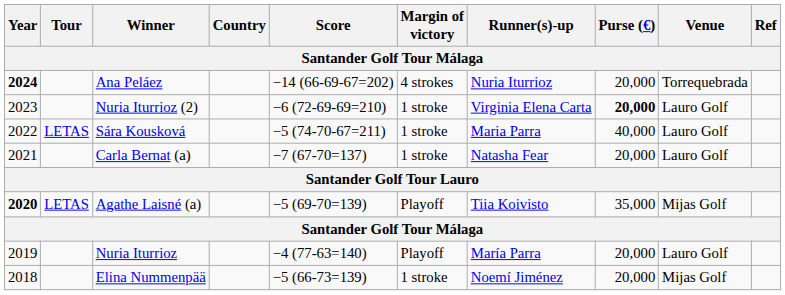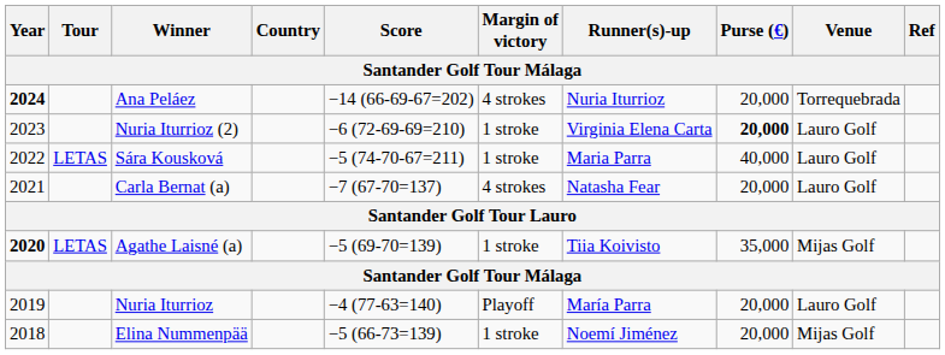 <table class=wikitable style="font-size:95%">
 <tr>
 <th>Year</th>
 <th>Tour</th>
 <th>Winner</th>
 <th>Country</th>
 <th>Score</th>
 <th>Margin of<br>victory</th>
 <th>Runner(s)-up</th>
 <th>Purse (<a href='#'>€</a>)</th>
 <th>Venue</th>
 <th>Ref</th>
 </tr>
 <tr>
 <th colspan=10 align=center>Santander Golf Tour Málaga</th>
 </tr>
 <tr>
 <td align=center><strong>2024</strong></td>
 <td></td>
 <td><a href='#'>Ana Peláez</a></td>
 <td></td>
 <td>−14 (66-69-67=202)</td>
 <td>4 strokes</td>
 <td> <a href='#'>Nuria Iturrioz</a></td>
 <td align=right>20,000</td>
 <td>Torrequebrada</td>
 <td> </td>
 </tr>
 <tr>
 <td align=center>2023</td>
 <td></td>
 <td><a href='#'>Nuria Iturrioz</a> (2)</td>
 <td></td>
 <td>−6 (72-69-69=210)</td>
 <td>1 stroke</td>
 <td> <a href='#'>Virginia Elena Carta</a></td>
 <td align=right><strong>20,000</strong></td>
 <td>Lauro Golf</td>
 <td> </td>
 </tr>
 <tr>
 <td align=center>2022</td>
 <td><a href='#'>LETAS</a></td>
 <td><a href='#'>Sára Kousková</a></td>
 <td></td>
 <td>−5 (74-70-67=211)</td>
 <td>1 stroke</td>
 <td> <a href='#'>Maria Parra</a></td>
 <td align=right>40,000</td>
 <td>Lauro Golf</td>
 <td></td>
 </tr>
 <tr>
 <td align=center>2021</td>
 <td></td>
 <td><a href='#'>Carla Bernat</a> (a)</td>
 <td></td>
 <td>−7 (67-70=137)</td>
-<td>1 stroke</td>
+<td>4 strokes</td>
 <td> <a href='#'>Natasha Fear</a></td>
 <td align=right>20,000</td>
 <td>Lauro Golf</td>
 <td></td>
 </tr>
 <tr>
 <th colspan=10 align=center>Santander Golf Tour Lauro</th>
 </tr>
 <tr>
 <td align=center><strong>2020</strong></td>
 <td><a href='#'>LETAS</a></td>
 <td><a href='#'>Agathe Laisné</a> (a)</td>
 <td></td>
 <td>−5 (69-70=139)</td>
-<td>Playoff</td>
+<td>1 stroke</td>
 <td> <a href='#'>Tiia Koivisto</a></td>
 <td align=right>35,000</td>
 <td>Mijas Golf</td>
 <td></td>
 </tr>
 <tr>
 <th colspan=10 align=center>Santander Golf Tour Málaga</th>
 </tr>
 <tr>
 <td align=center>2019</td>
 <td></td>
 <td><a href='#'>Nuria Iturrioz</a></td>
 <td></td>
 <td>−4 (77-63=140)</td>
 <td>Playoff</td>
 <td> <a href='#'>María Parra</a></td>
 <td align=right>20,000</td>
 <td>Lauro Golf</td>
 <td></td>
 </tr>
 <tr>
 <td align=center>2018</td>
 <td></td>
 <td><a href='#'>Elina Nummenpää</a></td>
 <td></td>
 <td>−5 (66-73=139)</td>
 <td>1 stroke</td>
 <td> <a href='#'>Noemí Jiménez</a></td>
 <td align=right>20,000</td>
 <td>Mijas Golf</td>
 <td></td>
 </tr>
 </table>
